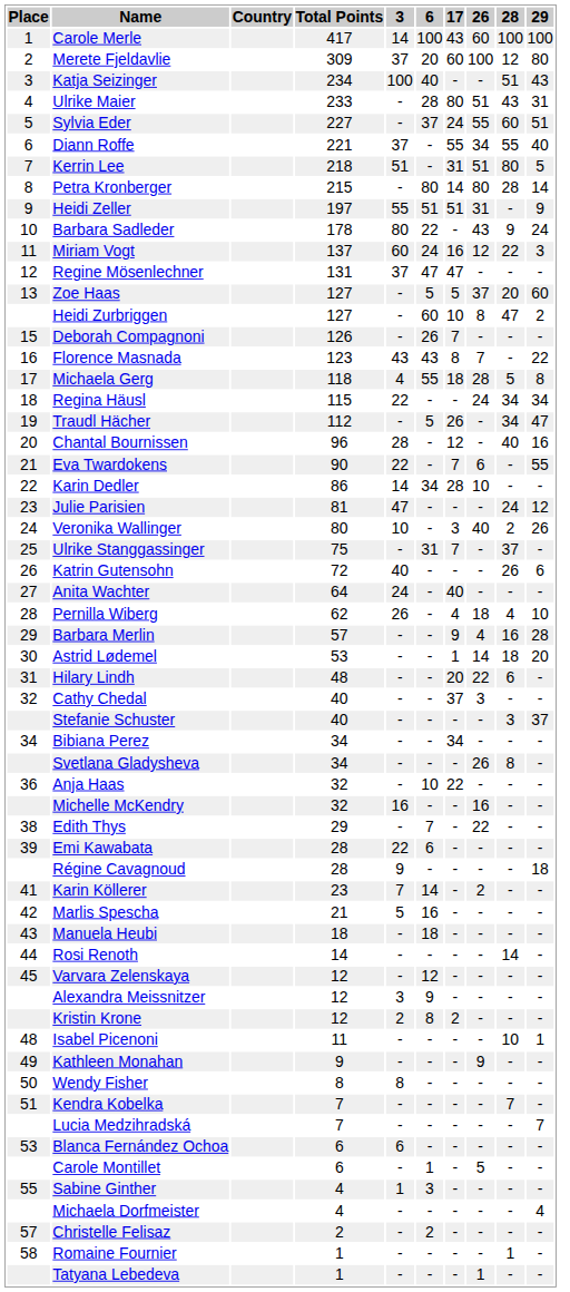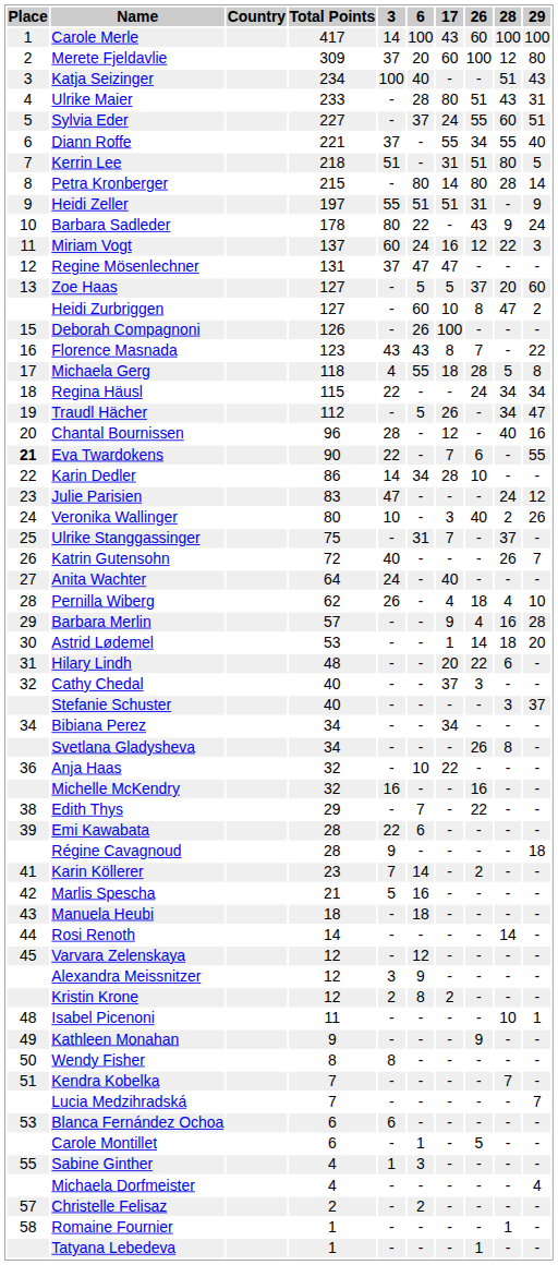 <table border="0" style="border: 1px solid #999; background-color:#FFFFFF; text-align:center">
 <tr align="center" bgcolor="#CCCCCC">
 <th>Place</th>
 <th>Name</th>
 <th>Country</th>
 <th>Total Points</th>
 <th>3</th>
 <th>6</th>
 <th>17</th>
 <th>26</th>
 <th>28</th>
 <th>29</th>
 </tr>
 <tr bgcolor="#EFEFEF">
 <td>1</td>
 <td align="left"><a href='#'>Carole Merle</a></td>
 <td align="left"></td>
 <td>417</td>
 <td>14</td>
 <td>100</td>
 <td>43</td>
 <td>60</td>
 <td>100</td>
 <td>100</td>
 </tr>
 <tr>
 <td>2</td>
 <td align="left"><a href='#'>Merete Fjeldavlie</a></td>
 <td align="left"></td>
 <td>309</td>
 <td>37</td>
 <td>20</td>
 <td>60</td>
 <td>100</td>
 <td>12</td>
 <td>80</td>
 </tr>
 <tr bgcolor="#EFEFEF">
 <td>3</td>
 <td align="left"><a href='#'>Katja Seizinger</a></td>
 <td align="left"></td>
 <td>234</td>
 <td>100</td>
 <td>40</td>
 <td>-</td>
 <td>-</td>
 <td>51</td>
 <td>43</td>
 </tr>
 <tr>
 <td>4</td>
 <td align="left"><a href='#'>Ulrike Maier</a></td>
 <td align="left"></td>
 <td>233</td>
 <td>-</td>
 <td>28</td>
 <td>80</td>
 <td>51</td>
 <td>43</td>
 <td>31</td>
 </tr>
 <tr bgcolor="#EFEFEF">
 <td>5</td>
 <td align="left"><a href='#'>Sylvia Eder</a></td>
 <td align="left"></td>
 <td>227</td>
 <td>-</td>
 <td>37</td>
 <td>24</td>
 <td>55</td>
 <td>60</td>
 <td>51</td>
 </tr>
 <tr>
 <td>6</td>
 <td align="left"><a href='#'>Diann Roffe</a></td>
 <td align="left"></td>
 <td>221</td>
 <td>37</td>
 <td>-</td>
 <td>55</td>
 <td>34</td>
 <td>55</td>
 <td>40</td>
 </tr>
 <tr bgcolor="#EFEFEF">
 <td>7</td>
 <td align="left"><a href='#'>Kerrin Lee</a></td>
 <td align="left"></td>
 <td>218</td>
 <td>51</td>
 <td>-</td>
 <td>31</td>
 <td>51</td>
 <td>80</td>
 <td>5</td>
 </tr>
 <tr>
 <td>8</td>
 <td align="left"><a href='#'>Petra Kronberger</a></td>
 <td align="left"></td>
 <td>215</td>
 <td>-</td>
 <td>80</td>
 <td>14</td>
 <td>80</td>
 <td>28</td>
 <td>14</td>
 </tr>
 <tr bgcolor="#EFEFEF">
 <td>9</td>
 <td align="left"><a href='#'>Heidi Zeller</a></td>
 <td align="left"></td>
 <td>197</td>
 <td>55</td>
 <td>51</td>
 <td>51</td>
 <td>31</td>
 <td>-</td>
 <td>9</td>
 </tr>
 <tr>
 <td>10</td>
 <td align="left"><a href='#'>Barbara Sadleder</a></td>
 <td align="left"></td>
 <td>178</td>
 <td>80</td>
 <td>22</td>
 <td>-</td>
 <td>43</td>
 <td>9</td>
 <td>24</td>
 </tr>
 <tr bgcolor="#EFEFEF">
 <td>11</td>
 <td align="left"><a href='#'>Miriam Vogt</a></td>
 <td align="left"></td>
 <td>137</td>
 <td>60</td>
 <td>24</td>
 <td>16</td>
 <td>12</td>
 <td>22</td>
 <td>3</td>
 </tr>
 <tr>
 <td>12</td>
 <td align="left"><a href='#'>Regine Mösenlechner</a></td>
 <td align="left"></td>
 <td>131</td>
 <td>37</td>
 <td>47</td>
 <td>47</td>
 <td>-</td>
 <td>-</td>
 <td>-</td>
 </tr>
 <tr bgcolor="#EFEFEF">
 <td>13</td>
 <td align="left"><a href='#'>Zoe Haas</a></td>
 <td align="left"></td>
 <td>127</td>
 <td>-</td>
 <td>5</td>
 <td>5</td>
 <td>37</td>
 <td>20</td>
 <td>60</td>
 </tr>
 <tr>
 <td></td>
 <td align="left"><a href='#'>Heidi Zurbriggen</a></td>
 <td align="left"></td>
 <td>127</td>
 <td>-</td>
 <td>60</td>
 <td>10</td>
 <td>8</td>
 <td>47</td>
 <td>2</td>
 </tr>
 <tr bgcolor="#EFEFEF">
 <td>15</td>
 <td align="left"><a href='#'>Deborah Compagnoni</a></td>
 <td align="left"></td>
 <td>126</td>
 <td>-</td>
 <td>26</td>
-<td>7</td>
+<td>100</td>
 <td>-</td>
 <td>-</td>
 <td>-</td>
 </tr>
 <tr>
 <td>16</td>
 <td align="left"><a href='#'>Florence Masnada</a></td>
 <td align="left"></td>
 <td>123</td>
 <td>43</td>
 <td>43</td>
 <td>8</td>
 <td>7</td>
 <td>-</td>
 <td>22</td>
 </tr>
 <tr bgcolor="#EFEFEF">
 <td>17</td>
 <td align="left"><a href='#'>Michaela Gerg</a></td>
 <td align="left"></td>
 <td>118</td>
 <td>4</td>
 <td>55</td>
 <td>18</td>
 <td>28</td>
 <td>5</td>
 <td>8</td>
 </tr>
 <tr>
 <td>18</td>
 <td align="left"><a href='#'>Regina Häusl</a></td>
 <td align="left"></td>
 <td>115</td>
 <td>22</td>
 <td>-</td>
 <td>-</td>
 <td>24</td>
 <td>34</td>
 <td>34</td>
 </tr>
 <tr bgcolor="#EFEFEF">
 <td>19</td>
 <td align="left"><a href='#'>Traudl Hächer</a></td>
 <td align="left"></td>
 <td>112</td>
 <td>-</td>
 <td>5</td>
 <td>26</td>
 <td>-</td>
 <td>34</td>
 <td>47</td>
 </tr>
 <tr>
 <td>20</td>
 <td align="left"><a href='#'>Chantal Bournissen</a></td>
 <td align="left"></td>
 <td>96</td>
 <td>28</td>
 <td>-</td>
 <td>12</td>
 <td>-</td>
 <td>40</td>
 <td>16</td>
 </tr>
 <tr bgcolor="#EFEFEF">
-<td>21</td>
+<td><strong>21</strong></td>
 <td align="left"><a href='#'>Eva Twardokens</a></td>
 <td align="left"></td>
 <td>90</td>
 <td>22</td>
 <td>-</td>
 <td>7</td>
 <td>6</td>
 <td>-</td>
 <td>55</td>
 </tr>
 <tr>
 <td>22</td>
 <td align="left"><a href='#'>Karin Dedler</a></td>
 <td align="left"></td>
 <td>86</td>
 <td>14</td>
 <td>34</td>
 <td>28</td>
 <td>10</td>
 <td>-</td>
 <td>-</td>
 </tr>
 <tr bgcolor="#EFEFEF">
 <td>23</td>
 <td align="left"><a href='#'>Julie Parisien</a></td>
 <td align="left"></td>
-<td>81</td>
+<td>83</td>
 <td>47</td>
 <td>-</td>
 <td>-</td>
 <td>-</td>
 <td>24</td>
 <td>12</td>
 </tr>
 <tr>
 <td>24</td>
 <td align="left"><a href='#'>Veronika Wallinger</a></td>
 <td align="left"></td>
 <td>80</td>
 <td>10</td>
 <td>-</td>
 <td>3</td>
 <td>40</td>
 <td>2</td>
 <td>26</td>
 </tr>
 <tr bgcolor="#EFEFEF">
 <td>25</td>
 <td align="left"><a href='#'>Ulrike Stanggassinger</a></td>
 <td align="left"></td>
 <td>75</td>
 <td>-</td>
 <td>31</td>
 <td>7</td>
 <td>-</td>
 <td>37</td>
 <td>-</td>
 </tr>
 <tr>
 <td>26</td>
 <td align="left"><a href='#'>Katrin Gutensohn</a></td>
 <td align="left"></td>
 <td>72</td>
 <td>40</td>
 <td>-</td>
 <td>-</td>
 <td>-</td>
 <td>26</td>
-<td>6</td>
+<td>7</td>
 </tr>
 <tr bgcolor="#EFEFEF">
 <td>27</td>
 <td align="left"><a href='#'>Anita Wachter</a></td>
 <td align="left"></td>
 <td>64</td>
 <td>24</td>
 <td>-</td>
 <td>40</td>
 <td>-</td>
 <td>-</td>
 <td>-</td>
 </tr>
 <tr>
 <td>28</td>
 <td align="left"><a href='#'>Pernilla Wiberg</a></td>
 <td align="left"></td>
 <td>62</td>
 <td>26</td>
 <td>-</td>
 <td>4</td>
 <td>18</td>
 <td>4</td>
 <td>10</td>
 </tr>
 <tr bgcolor="#EFEFEF">
 <td>29</td>
 <td align="left"><a href='#'>Barbara Merlin</a></td>
 <td align="left"></td>
 <td>57</td>
 <td>-</td>
 <td>-</td>
 <td>9</td>
 <td>4</td>
 <td>16</td>
 <td>28</td>
 </tr>
 <tr>
 <td>30</td>
 <td align="left"><a href='#'>Astrid Lødemel</a></td>
 <td align="left"></td>
 <td>53</td>
 <td>-</td>
 <td>-</td>
 <td>1</td>
 <td>14</td>
 <td>18</td>
 <td>20</td>
 </tr>
 <tr bgcolor="#EFEFEF">
 <td>31</td>
 <td align="left"><a href='#'>Hilary Lindh</a></td>
 <td align="left"></td>
 <td>48</td>
 <td>-</td>
 <td>-</td>
 <td>20</td>
 <td>22</td>
 <td>6</td>
 <td>-</td>
 </tr>
 <tr>
 <td>32</td>
 <td align="left"><a href='#'>Cathy Chedal</a></td>
 <td align="left"></td>
 <td>40</td>
 <td>-</td>
 <td>-</td>
 <td>37</td>
 <td>3</td>
 <td>-</td>
 <td>-</td>
 </tr>
 <tr bgcolor="#EFEFEF">
 <td></td>
 <td align="left"><a href='#'>Stefanie Schuster</a></td>
 <td align="left"></td>
 <td>40</td>
 <td>-</td>
 <td>-</td>
 <td>-</td>
 <td>-</td>
 <td>3</td>
 <td>37</td>
 </tr>
 <tr>
 <td>34</td>
 <td align="left"><a href='#'>Bibiana Perez</a></td>
 <td align="left"></td>
 <td>34</td>
 <td>-</td>
 <td>-</td>
 <td>34</td>
 <td>-</td>
 <td>-</td>
 <td>-</td>
 </tr>
 <tr bgcolor="#EFEFEF">
 <td></td>
 <td align="left"><a href='#'>Svetlana Gladysheva</a></td>
 <td align="left"></td>
 <td>34</td>
 <td>-</td>
 <td>-</td>
 <td>-</td>
 <td>26</td>
 <td>8</td>
 <td>-</td>
 </tr>
 <tr>
 <td>36</td>
 <td align="left"><a href='#'>Anja Haas</a></td>
 <td align="left"></td>
 <td>32</td>
 <td>-</td>
 <td>10</td>
 <td>22</td>
 <td>-</td>
 <td>-</td>
 <td>-</td>
 </tr>
 <tr bgcolor="#EFEFEF">
 <td></td>
 <td align="left"><a href='#'>Michelle McKendry</a></td>
 <td align="left"></td>
 <td>32</td>
 <td>16</td>
 <td>-</td>
 <td>-</td>
 <td>16</td>
 <td>-</td>
 <td>-</td>
 </tr>
 <tr>
 <td>38</td>
 <td align="left"><a href='#'>Edith Thys</a></td>
 <td align="left"></td>
 <td>29</td>
 <td>-</td>
 <td>7</td>
 <td>-</td>
 <td>22</td>
 <td>-</td>
 <td>-</td>
 </tr>
 <tr bgcolor="#EFEFEF">
 <td>39</td>
 <td align="left"><a href='#'>Emi Kawabata</a></td>
 <td align="left"></td>
 <td>28</td>
 <td>22</td>
 <td>6</td>
 <td>-</td>
 <td>-</td>
 <td>-</td>
 <td>-</td>
 </tr>
 <tr>
 <td></td>
 <td align="left"><a href='#'>Régine Cavagnoud</a></td>
 <td align="left"></td>
 <td>28</td>
 <td>9</td>
 <td>-</td>
 <td>-</td>
 <td>-</td>
 <td>-</td>
 <td>18</td>
 </tr>
 <tr bgcolor="#EFEFEF">
 <td>41</td>
 <td align="left"><a href='#'>Karin Köllerer</a></td>
 <td align="left"></td>
 <td>23</td>
 <td>7</td>
 <td>14</td>
 <td>-</td>
 <td>2</td>
 <td>-</td>
 <td>-</td>
 </tr>
 <tr>
 <td>42</td>
 <td align="left"><a href='#'>Marlis Spescha</a></td>
 <td align="left"></td>
 <td>21</td>
 <td>5</td>
 <td>16</td>
 <td>-</td>
 <td>-</td>
 <td>-</td>
 <td>-</td>
 </tr>
 <tr bgcolor="#EFEFEF">
 <td>43</td>
 <td align="left"><a href='#'>Manuela Heubi</a></td>
 <td align="left"></td>
 <td>18</td>
 <td>-</td>
 <td>18</td>
 <td>-</td>
 <td>-</td>
 <td>-</td>
 <td>-</td>
 </tr>
 <tr>
 <td>44</td>
 <td align="left"><a href='#'>Rosi Renoth</a></td>
 <td align="left"></td>
 <td>14</td>
 <td>-</td>
 <td>-</td>
 <td>-</td>
 <td>-</td>
 <td>14</td>
 <td>-</td>
 </tr>
 <tr bgcolor="#EFEFEF">
 <td>45</td>
 <td align="left"><a href='#'>Varvara Zelenskaya</a></td>
 <td align="left"></td>
 <td>12</td>
 <td>-</td>
 <td>12</td>
 <td>-</td>
 <td>-</td>
 <td>-</td>
 <td>-</td>
 </tr>
 <tr>
 <td></td>
 <td align="left"><a href='#'>Alexandra Meissnitzer</a></td>
 <td align="left"></td>
 <td>12</td>
 <td>3</td>
 <td>9</td>
 <td>-</td>
 <td>-</td>
 <td>-</td>
 <td>-</td>
 </tr>
 <tr bgcolor="#EFEFEF">
 <td></td>
 <td align="left"><a href='#'>Kristin Krone</a></td>
 <td align="left"></td>
 <td>12</td>
 <td>2</td>
 <td>8</td>
 <td>2</td>
 <td>-</td>
 <td>-</td>
 <td>-</td>
 </tr>
 <tr>
 <td>48</td>
 <td align="left"><a href='#'>Isabel Picenoni</a></td>
 <td align="left"></td>
 <td>11</td>
 <td>-</td>
 <td>-</td>
 <td>-</td>
 <td>-</td>
 <td>10</td>
 <td>1</td>
 </tr>
 <tr bgcolor="#EFEFEF">
 <td>49</td>
 <td align="left"><a href='#'>Kathleen Monahan</a></td>
 <td align="left"></td>
 <td>9</td>
 <td>-</td>
 <td>-</td>
 <td>-</td>
 <td>9</td>
 <td>-</td>
 <td>-</td>
 </tr>
 <tr>
 <td>50</td>
 <td align="left"><a href='#'>Wendy Fisher</a></td>
 <td align="left"></td>
 <td>8</td>
 <td>8</td>
 <td>-</td>
 <td>-</td>
 <td>-</td>
 <td>-</td>
 <td>-</td>
 </tr>
 <tr bgcolor="#EFEFEF">
 <td>51</td>
 <td align="left"><a href='#'>Kendra Kobelka</a></td>
 <td align="left"></td>
 <td>7</td>
 <td>-</td>
 <td>-</td>
 <td>-</td>
 <td>-</td>
 <td>7</td>
 <td>-</td>
 </tr>
 <tr>
 <td></td>
 <td align="left"><a href='#'>Lucia Medzihradská</a></td>
 <td align="left"></td>
 <td>7</td>
 <td>-</td>
 <td>-</td>
 <td>-</td>
 <td>-</td>
 <td>-</td>
 <td>7</td>
 </tr>
 <tr bgcolor="#EFEFEF">
 <td>53</td>
 <td align="left"><a href='#'>Blanca Fernández Ochoa</a></td>
 <td align="left"></td>
 <td>6</td>
 <td>6</td>
 <td>-</td>
 <td>-</td>
 <td>-</td>
 <td>-</td>
 <td>-</td>
 </tr>
 <tr>
 <td></td>
 <td align="left"><a href='#'>Carole Montillet</a></td>
 <td align="left"></td>
 <td>6</td>
 <td>-</td>
 <td>1</td>
 <td>-</td>
 <td>5</td>
 <td>-</td>
 <td>-</td>
 </tr>
 <tr bgcolor="#EFEFEF">
 <td>55</td>
 <td align="left"><a href='#'>Sabine Ginther</a></td>
 <td align="left"></td>
 <td>4</td>
 <td>1</td>
 <td>3</td>
 <td>-</td>
 <td>-</td>
 <td>-</td>
 <td>-</td>
 </tr>
 <tr>
 <td></td>
 <td align="left"><a href='#'>Michaela Dorfmeister</a></td>
 <td align="left"></td>
 <td>4</td>
 <td>-</td>
 <td>-</td>
 <td>-</td>
 <td>-</td>
 <td>-</td>
 <td>4</td>
 </tr>
 <tr bgcolor="#EFEFEF">
 <td>57</td>
 <td align="left"><a href='#'>Christelle Felisaz</a></td>
 <td align="left"></td>
 <td>2</td>
 <td>-</td>
 <td>2</td>
 <td>-</td>
 <td>-</td>
 <td>-</td>
 <td>-</td>
 </tr>
 <tr>
 <td>58</td>
 <td align="left"><a href='#'>Romaine Fournier</a></td>
 <td align="left"></td>
 <td>1</td>
 <td>-</td>
 <td>-</td>
 <td>-</td>
 <td>-</td>
 <td>1</td>
 <td>-</td>
 </tr>
 <tr bgcolor="#EFEFEF">
 <td></td>
 <td align="left"><a href='#'>Tatyana Lebedeva</a></td>
 <td align="left"></td>
 <td>1</td>
 <td>-</td>
 <td>-</td>
 <td>-</td>
 <td>1</td>
 <td>-</td>
 <td>-</td>
 </tr>
 </table>
